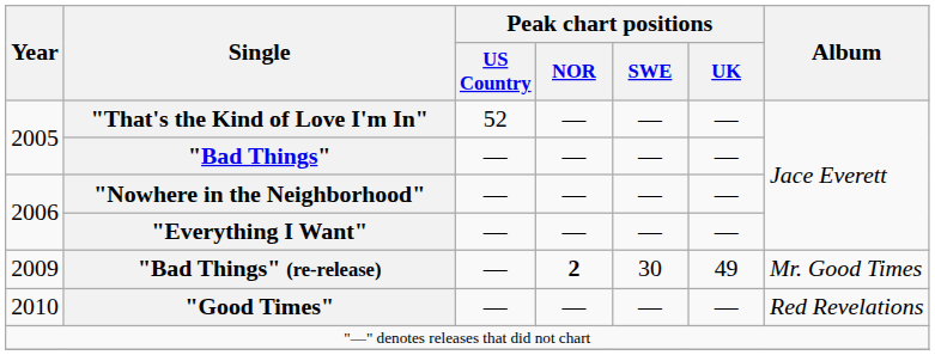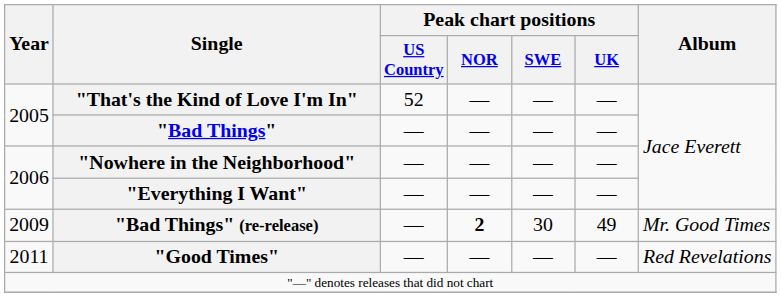 <table class="wikitable plainrowheaders" style="text-align:center;">
 <tr>
 <th rowspan="2">Year</th>
 <th rowspan="2" style="width:16em;">Single</th>
 <th colspan="4">Peak chart positions</th>
 <th rowspan="2">Album</th>
 </tr>
 <tr style="font-size:smaller;">
 <th width="45"><a href='#'>US Country</a><br></th>
 <th width="45"><a href='#'>NOR</a><br></th>
 <th width="45"><a href='#'>SWE</a><br></th>
 <th width="45"><a href='#'>UK</a><br></th>
 </tr>
 <tr>
 <td rowspan="2">2005</td>
 <th scope="row">"That's the Kind of Love I'm In"</th>
 <td>52</td>
 <td>—</td>
 <td>—</td>
 <td>—</td>
 <td align="left" rowspan="4"><em>Jace Everett</em></td>
 </tr>
 <tr>
 <th scope="row">"<a href='#'>Bad Things</a>"</th>
 <td>—</td>
 <td>—</td>
 <td>—</td>
 <td>—</td>
 </tr>
 <tr>
 <td rowspan="2">2006</td>
 <th scope="row">"Nowhere in the Neighborhood"</th>
 <td>—</td>
 <td>—</td>
 <td>—</td>
 <td>—</td>
 </tr>
 <tr>
 <th scope="row">"Everything I Want"</th>
 <td>—</td>
 <td>—</td>
 <td>—</td>
 <td>—</td>
 </tr>
 <tr>
 <td>2009</td>
 <th scope="row">"Bad Things" <small>(re-release)</small></th>
 <td>—</td>
 <td><strong>2</strong></td>
 <td>30</td>
 <td>49</td>
 <td align="left" rowspan="1"><em>Mr. Good Times</em></td>
 </tr>
 <tr>
-<td>2010</td>
+<td>2011</td>
 <th scope="row">"Good Times"</th>
 <td>—</td>
 <td>—</td>
 <td>—</td>
 <td>—</td>
 <td align="left" rowspan="1"><em>Red Revelations</em></td>
 </tr>
 <tr>
 <td colspan="7" style="font-size:8pt">"—" denotes releases that did not chart</td>
 </tr>
 <tr>
 </tr>
 </table>
